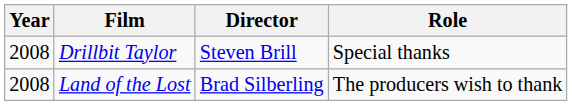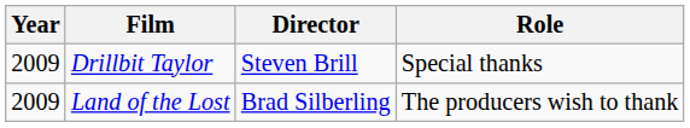 <table class="wikitable">
 <tr>
 <th>Year</th>
 <th>Film</th>
 <th>Director</th>
 <th>Role</th>
 </tr>
 <tr>
-<td>2008</td>
+<td>2009</td>
 <td><em><a href='#'>Drillbit Taylor</a></em></td>
 <td><a href='#'>Steven Brill</a></td>
 <td>Special thanks</td>
 </tr>
 <tr>
-<td>2008</td>
+<td>2009</td>
 <td><em><a href='#'>Land of the Lost</a></em></td>
 <td><a href='#'>Brad Silberling</a></td>
 <td>The producers wish to thank</td>
 </tr>
 </table>
